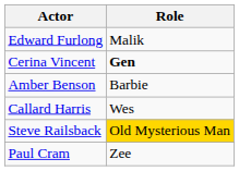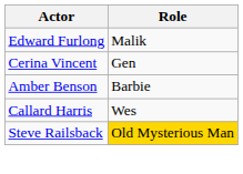 <table class="wikitable">
 <tr>
 <th>Actor</th>
 <th>Role</th>
 </tr>
 <tr>
 <td><a href='#'>Edward Furlong</a></td>
 <td>Malik</td>
 </tr>
 <tr>
 <td><a href='#'>Cerina Vincent</a></td>
-<td><strong>Gen</strong></td>
+<td>Gen</td>
 </tr>
 <tr>
 <td><a href='#'>Amber Benson</a></td>
 <td>Barbie</td>
 </tr>
 <tr>
 <td><a href='#'>Callard Harris</a></td>
 <td>Wes</td>
 </tr>
 <tr>
 <td><a href='#'>Steve Railsback</a></td>
 <td style="background: gold;">Old Mysterious Man</td>
 </tr>
-<tr>
-<td><a href='#'>Paul Cram</a></td>
-<td>Zee</td>
-</tr>
 </table>
